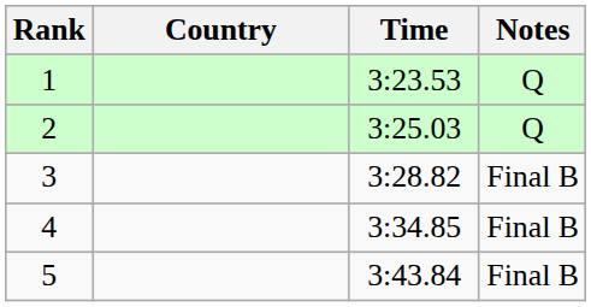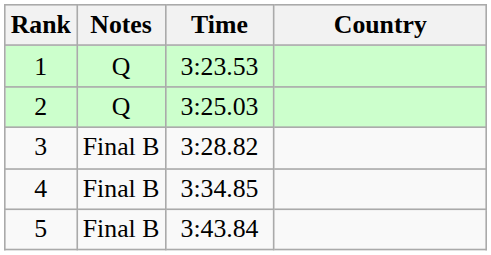 <table class="wikitable" style="text-align:center">
 <tr>
 <th>Rank</th>
+<th>Notes</th>
+<th width=60>Time</th>
 <th width=125>Country</th>
-<th width=60>Time</th>
-<th>Notes</th>
 </tr>
 <tr bgcolor=#ccffcc>
 <td>1</td>
+<td>Q</td>
+<td>3:23.53</td>
 <td style="text-align:left"></td>
-<td>3:23.53</td>
-<td>Q</td>
 </tr>
 <tr bgcolor=#ccffcc>
 <td>2</td>
+<td>Q</td>
+<td>3:25.03</td>
 <td style="text-align:left"></td>
-<td>3:25.03</td>
-<td>Q</td>
 </tr>
 <tr>
 <td>3</td>
+<td>Final B</td>
+<td>3:28.82</td>
 <td style="text-align:left"></td>
-<td>3:28.82</td>
-<td>Final B</td>
 </tr>
 <tr>
 <td>4</td>
+<td>Final B</td>
+<td>3:34.85</td>
 <td style="text-align:left"></td>
-<td>3:34.85</td>
-<td>Final B</td>
 </tr>
 <tr>
 <td>5</td>
+<td>Final B</td>
+<td>3:43.84</td>
 <td style="text-align:left"></td>
-<td>3:43.84</td>
-<td>Final B</td>
 </tr>
 </table>
